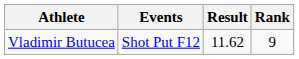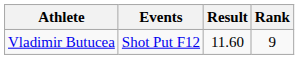 <table class=wikitable style="font-size:90%">
 <tr align=center>
 <th scope="col">Athlete</th>
 <th scope="col">Events</th>
 <th scope="col">Result</th>
 <th scope="col">Rank</th>
 </tr>
 <tr align=center>
 <td align=left><a href='#'>Vladimir Butucea</a></td>
 <td align=left><a href='#'>Shot Put F12</a></td>
-<td>11.62 </td>
+<td>11.60 </td>
 <td>9</td>
 </tr>
 </table>
